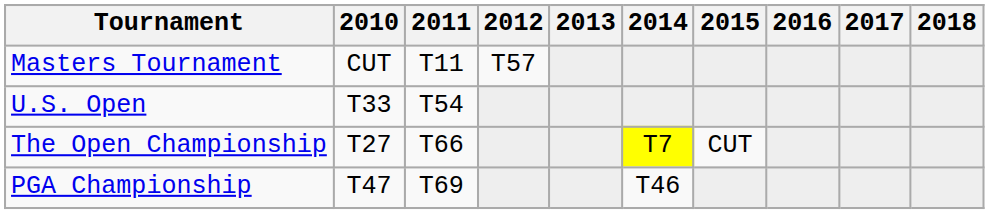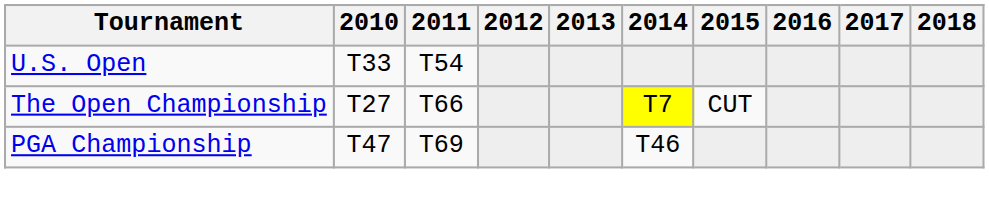 <table class="wikitable" style="font-size:95%;text-align:center;">
 <tr>
 <th>Tournament</th>
 <th>2010</th>
 <th>2011</th>
 <th>2012</th>
 <th>2013</th>
 <th>2014</th>
 <th>2015</th>
 <th>2016</th>
 <th>2017</th>
 <th>2018</th>
-</tr>
-<tr>
-<td align=left><a href='#'>Masters Tournament</a></td>
-<td>CUT</td>
-<td>T11</td>
-<td>T57</td>
-<td style="background:#eeeeee;"></td>
-<td style="background:#eeeeee;"></td>
-<td style="background:#eeeeee;"></td>
-<td style="background:#eeeeee;"></td>
-<td style="background:#eeeeee;"></td>
-<td style="background:#eeeeee;"></td>
 </tr>
 <tr>
 <td align=left><a href='#'>U.S. Open</a></td>
 <td>T33</td>
 <td>T54</td>
 <td style="background:#eeeeee;"></td>
 <td style="background:#eeeeee;"></td>
 <td style="background:#eeeeee;"></td>
 <td style="background:#eeeeee;"></td>
 <td style="background:#eeeeee;"></td>
 <td style="background:#eeeeee;"></td>
 <td style="background:#eeeeee;"></td>
 </tr>
 <tr>
 <td align=left><a href='#'>The Open Championship</a></td>
 <td>T27</td>
 <td>T66</td>
 <td style="background:#eeeeee;"></td>
 <td style="background:#eeeeee;"></td>
 <td style="background:yellow;">T7</td>
 <td>CUT</td>
 <td style="background:#eeeeee;"></td>
 <td style="background:#eeeeee;"></td>
 <td style="background:#eeeeee;"></td>
 </tr>
 <tr>
 <td align=left><a href='#'>PGA Championship</a></td>
 <td>T47</td>
 <td>T69</td>
 <td style="background:#eeeeee;"></td>
 <td style="background:#eeeeee;"></td>
 <td>T46</td>
 <td style="background:#eeeeee;"></td>
 <td style="background:#eeeeee;"></td>
 <td style="background:#eeeeee;"></td>
 <td style="background:#eeeeee;"></td>
 </tr>
 </table>
